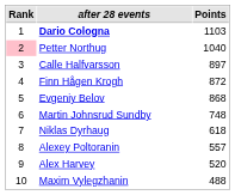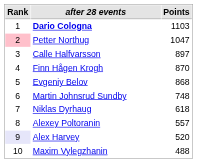 <table cellspacing="1" cellpadding="3" style="border:1px solid #AAAAAA;font-size:86%">
 <tr style="background-color: #E4E4E4;">
 <th style="border-bottom:1px solid #AAAAAA" width=10>Rank</th>
 <th style="border-bottom:1px solid #AAAAAA" width=200><em>after 28 events</em></th>
 <th style="border-bottom:1px solid #AAAAAA" width=20 align=right>Points</th>
 </tr>
 <tr>
 <td align=center>1</td>
 <td> <strong><a href='#'>Dario Cologna</a></strong></td>
 <td align=right>1103</td>
 </tr>
 <tr>
 <td align=center style="background: pink;">2</td>
 <td> <a href='#'>Petter Northug</a></td>
-<td align=right>1040</td>
+<td align=right>1047</td>
 </tr>
 <tr>
 <td align=center>3</td>
 <td> <a href='#'>Calle Halfvarsson</a></td>
 <td align=right>897</td>
 </tr>
 <tr>
 <td align=center>4</td>
 <td> <a href='#'>Finn Hågen Krogh</a></td>
-<td align=right>872</td>
+<td align=right>870</td>
 </tr>
 <tr>
 <td align=center>5</td>
 <td> <a href='#'>Evgeniy Belov</a></td>
 <td align=right>868</td>
 </tr>
 <tr>
 <td align=center>6</td>
 <td> <a href='#'>Martin Johnsrud Sundby</a></td>
 <td align=right>748</td>
 </tr>
 <tr>
 <td align=center>7</td>
 <td> <a href='#'>Niklas Dyrhaug</a></td>
 <td align=right>618</td>
 </tr>
 <tr>
 <td align=center>8</td>
 <td> <a href='#'>Alexey Poltoranin</a></td>
 <td align=right>557</td>
 </tr>
 <tr>
-<td align=center>9</td>
+<td align=center style="background: lavender;">9</td>
 <td> <a href='#'>Alex Harvey</a></td>
 <td align=right>520</td>
 </tr>
 <tr>
 <td align=center>10</td>
 <td> <a href='#'>Maxim Vylegzhanin</a></td>
 <td align=right>488</td>
 </tr>
 </table>
